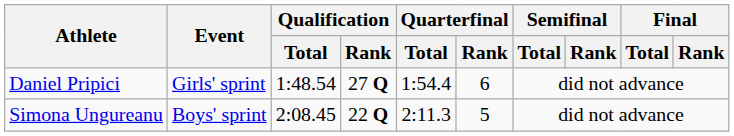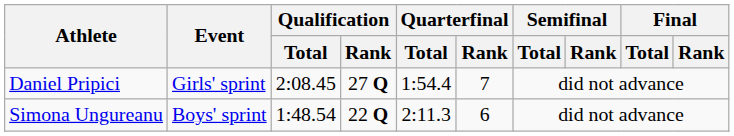 <table class="wikitable">
 <tr>
 <th rowspan="2">Athlete</th>
 <th rowspan="2">Event</th>
 <th colspan="2">Qualification</th>
 <th colspan="2">Quarterfinal</th>
 <th colspan="2">Semifinal</th>
 <th colspan="2">Final</th>
 </tr>
 <tr>
 <th>Total</th>
 <th>Rank</th>
 <th>Total</th>
 <th>Rank</th>
 <th>Total</th>
 <th>Rank</th>
 <th>Total</th>
 <th>Rank</th>
 </tr>
 <tr>
 <td><a href='#'>Daniel Pripici</a></td>
 <td><a href='#'>Girls' sprint</a></td>
-<td align="center">1:48.54</td>
+<td align="center">2:08.45</td>
 <td align="center">27 <strong>Q</strong></td>
 <td align="center">1:54.4</td>
-<td align="center">6</td>
+<td align="center">7</td>
 <td align="center" colspan=4>did not advance</td>
 </tr>
 <tr>
 <td><a href='#'>Simona Ungureanu</a></td>
 <td><a href='#'>Boys' sprint</a></td>
-<td align="center">2:08.45</td>
+<td align="center">1:48.54</td>
 <td align="center">22 <strong>Q</strong></td>
 <td align="center">2:11.3</td>
-<td align="center">5</td>
+<td align="center">6</td>
 <td align="center" colspan=4>did not advance</td>
 </tr>
 </table>
